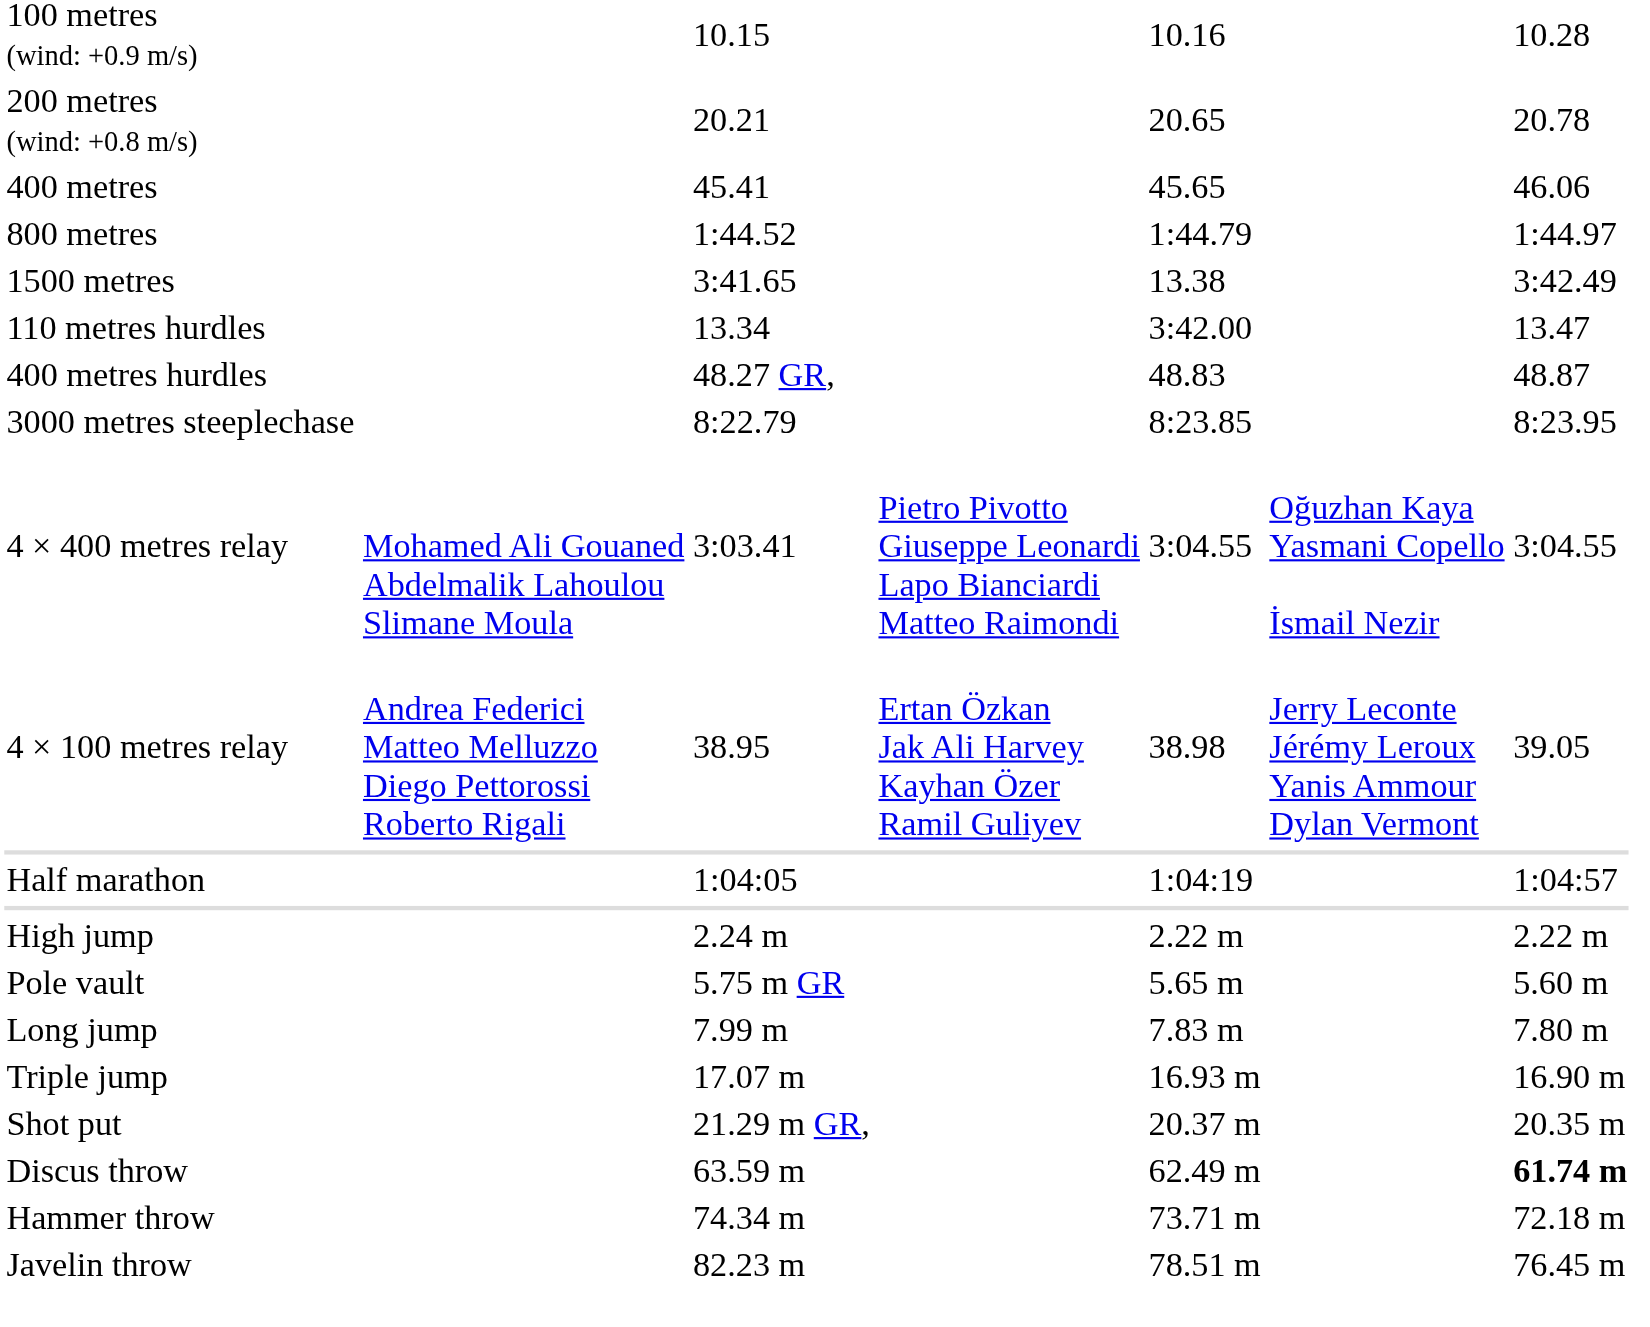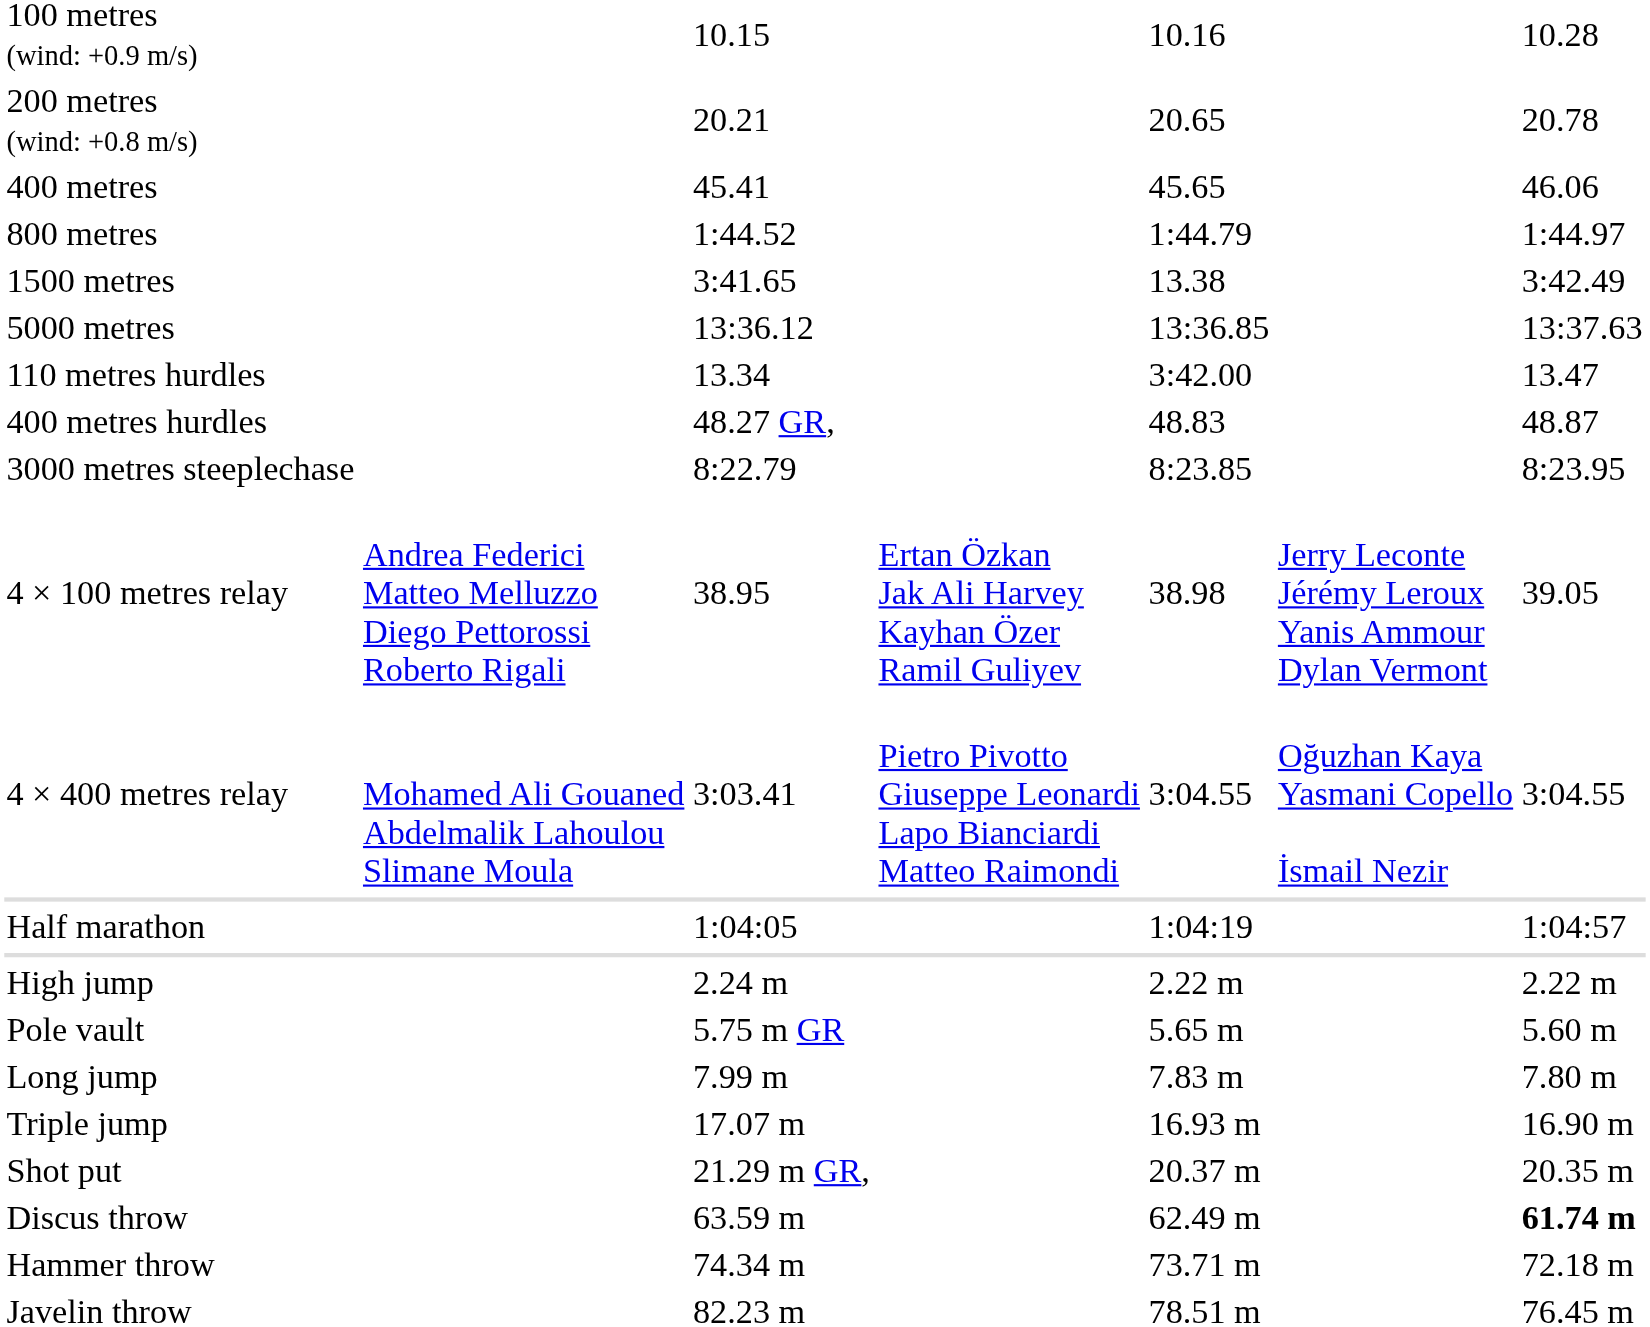 <table>
 <tr>
 <td>100 metres<br><small>(wind: +0.9 m/s)</small></td>
 <td></td>
 <td>10.15 </td>
 <td></td>
 <td>10.16 </td>
 <td></td>
 <td>10.28 </td>
 </tr>
 <tr>
 <td>200 metres<br><small>(wind: +0.8 m/s)</small></td>
 <td></td>
 <td>20.21 </td>
 <td></td>
 <td>20.65</td>
 <td></td>
 <td>20.78</td>
 </tr>
 <tr>
 <td>400 metres</td>
 <td></td>
 <td>45.41 </td>
 <td></td>
 <td>45.65 </td>
 <td></td>
 <td>46.06 </td>
 </tr>
 <tr>
 <td>800 metres</td>
 <td></td>
 <td>1:44.52</td>
 <td></td>
 <td>1:44.79</td>
 <td></td>
 <td>1:44.97 </td>
 </tr>
 <tr>
 <td>1500 metres</td>
 <td></td>
 <td>3:41.65</td>
 <td></td>
 <td>13.38 </td>
 <td></td>
 <td>3:42.49</td>
 </tr>
 <tr>
+<td>5000 metres</td>
+<td></td>
+<td>13:36.12</td>
+<td></td>
+<td>13:36.85</td>
+<td></td>
+<td>13:37.63 </td>
+</tr>
+<tr>
 <td>110 metres hurdles</td>
 <td></td>
 <td>13.34</td>
 <td></td>
 <td>3:42.00</td>
 <td></td>
 <td>13.47 </td>
 </tr>
 <tr>
 <td>400 metres hurdles</td>
 <td></td>
 <td>48.27 <a href='#'>GR</a>, </td>
 <td></td>
 <td>48.83 </td>
 <td></td>
 <td>48.87 </td>
 </tr>
 <tr>
 <td>3000 metres steeplechase</td>
 <td></td>
 <td>8:22.79</td>
 <td></td>
 <td>8:23.85</td>
 <td></td>
 <td>8:23.95</td>
 </tr>
 <tr>
+<td>4 × 100 metres relay</td>
+<td><br><a href='#'>Andrea Federici</a><br><a href='#'>Matteo Melluzzo</a><br><a href='#'>Diego Pettorossi</a><br><a href='#'>Roberto Rigali</a></td>
+<td>38.95 </td>
+<td><br><a href='#'>Ertan Özkan</a><br><a href='#'>Jak Ali Harvey</a><br><a href='#'>Kayhan Özer</a><br><a href='#'>Ramil Guliyev</a></td>
+<td>38.98 </td>
+<td><br><a href='#'>Jerry Leconte</a><br><a href='#'>Jérémy Leroux</a><br><a href='#'>Yanis Ammour</a><br><a href='#'>Dylan Vermont</a></td>
+<td>39.05</td>
+</tr>
+<tr>
 <td>4 × 400 metres relay</td>
 <td><br><br><a href='#'>Mohamed Ali Gouaned</a><br><a href='#'>Abdelmalik Lahoulou</a><br><a href='#'>Slimane Moula</a></td>
 <td>3:03.41</td>
 <td><br><a href='#'>Pietro Pivotto</a><br><a href='#'>Giuseppe Leonardi</a><br><a href='#'>Lapo Bianciardi</a><br><a href='#'>Matteo Raimondi</a></td>
 <td>3:04.55</td>
 <td><br><a href='#'>Oğuzhan Kaya</a><br><a href='#'>Yasmani Copello</a><br><br><a href='#'>İsmail Nezir</a></td>
 <td>3:04.55</td>
-</tr>
-<tr>
-<td>4 × 100 metres relay</td>
-<td><br><a href='#'>Andrea Federici</a><br><a href='#'>Matteo Melluzzo</a><br><a href='#'>Diego Pettorossi</a><br><a href='#'>Roberto Rigali</a></td>
-<td>38.95 </td>
-<td><br><a href='#'>Ertan Özkan</a><br><a href='#'>Jak Ali Harvey</a><br><a href='#'>Kayhan Özer</a><br><a href='#'>Ramil Guliyev</a></td>
-<td>38.98 </td>
-<td><br><a href='#'>Jerry Leconte</a><br><a href='#'>Jérémy Leroux</a><br><a href='#'>Yanis Ammour</a><br><a href='#'>Dylan Vermont</a></td>
-<td>39.05</td>
 </tr>
 <tr bgcolor=#DDDDDD>
 <td colspan=7></td>
 </tr>
 <tr>
 <td>Half marathon</td>
 <td></td>
 <td>1:04:05</td>
 <td></td>
 <td>1:04:19</td>
 <td></td>
 <td>1:04:57</td>
 </tr>
 <tr bgcolor=#DDDDDD>
 <td colspan=7></td>
 </tr>
 <tr>
 <td>High jump</td>
 <td></td>
 <td>2.24 m </td>
 <td></td>
 <td>2.22 m</td>
 <td></td>
 <td>2.22 m </td>
 </tr>
 <tr>
 <td>Pole vault</td>
 <td></td>
 <td>5.75 m <a href='#'>GR</a></td>
 <td></td>
 <td>5.65 m</td>
 <td></td>
 <td>5.60 m </td>
 </tr>
 <tr>
 <td>Long jump</td>
 <td></td>
 <td>7.99 m</td>
 <td></td>
 <td>7.83 m </td>
 <td></td>
 <td>7.80	m </td>
 </tr>
 <tr>
 <td>Triple jump</td>
 <td></td>
 <td>17.07 m </td>
 <td></td>
 <td>16.93 m </td>
 <td></td>
 <td>16.90 m </td>
 </tr>
 <tr>
 <td>Shot put</td>
 <td></td>
 <td>21.29 m <a href='#'>GR</a>, </td>
 <td></td>
 <td>20.37 m</td>
 <td></td>
 <td>20.35 m</td>
 </tr>
 <tr>
 <td>Discus throw</td>
 <td></td>
 <td>63.59 m</td>
 <td></td>
 <td>62.49 m</td>
 <td></td>
 <td><strong>61.74 m</strong></td>
 </tr>
 <tr>
 <td>Hammer throw</td>
 <td></td>
 <td>74.34 m</td>
 <td></td>
 <td>73.71 m </td>
 <td></td>
 <td>72.18 m</td>
 </tr>
 <tr>
 <td>Javelin throw</td>
 <td></td>
 <td>82.23 m</td>
 <td></td>
 <td>78.51 m</td>
 <td></td>
 <td>76.45	m</td>
 </tr>
 </table>
